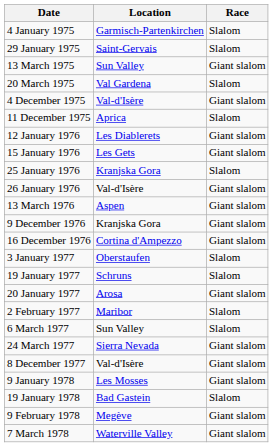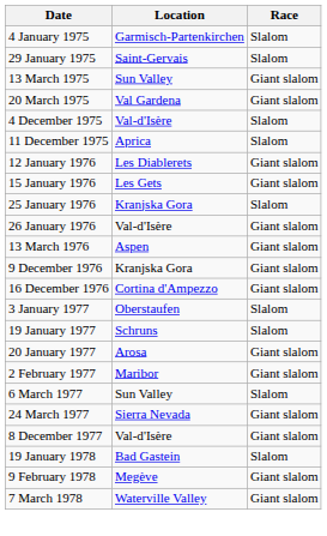 <table class="wikitable">
 <tr>
 <th>Date</th>
 <th>Location</th>
 <th>Race</th>
 </tr>
 <tr>
 <td>4 January 1975</td>
 <td> <a href='#'>Garmisch-Partenkirchen</a></td>
 <td>Slalom</td>
 </tr>
 <tr>
 <td>29 January 1975</td>
 <td> <a href='#'>Saint-Gervais</a></td>
 <td>Slalom</td>
 </tr>
 <tr>
 <td>13 March 1975</td>
 <td> <a href='#'>Sun Valley</a></td>
 <td>Giant slalom</td>
 </tr>
 <tr>
 <td>20 March 1975</td>
 <td> <a href='#'>Val Gardena</a></td>
-<td>Slalom</td>
+<td>Giant slalom</td>
 </tr>
 <tr>
 <td>4 December 1975</td>
 <td> <a href='#'>Val-d'Isère</a></td>
-<td>Giant slalom</td>
+<td>Slalom</td>
 </tr>
 <tr>
 <td>11 December 1975</td>
 <td> <a href='#'>Aprica</a></td>
 <td>Slalom</td>
 </tr>
 <tr>
 <td>12 January 1976</td>
 <td> <a href='#'>Les Diablerets</a></td>
 <td>Giant slalom</td>
 </tr>
 <tr>
 <td>15 January 1976</td>
 <td> <a href='#'>Les Gets</a></td>
 <td>Giant slalom</td>
 </tr>
 <tr>
 <td>25 January 1976</td>
 <td> <a href='#'>Kranjska Gora</a></td>
 <td>Slalom</td>
 </tr>
 <tr>
 <td>26 January 1976</td>
 <td> Val-d'Isère</td>
 <td>Giant slalom</td>
 </tr>
 <tr>
 <td>13 March 1976</td>
 <td> <a href='#'>Aspen</a></td>
 <td>Giant slalom</td>
 </tr>
 <tr>
 <td>9 December 1976</td>
 <td> Kranjska Gora</td>
 <td>Giant slalom</td>
 </tr>
 <tr>
 <td>16 December 1976</td>
 <td> <a href='#'>Cortina d'Ampezzo</a></td>
 <td>Giant slalom</td>
 </tr>
 <tr>
 <td>3 January 1977</td>
 <td> <a href='#'>Oberstaufen</a></td>
 <td>Slalom</td>
 </tr>
 <tr>
 <td>19 January 1977</td>
 <td> <a href='#'>Schruns</a></td>
 <td>Slalom</td>
 </tr>
 <tr>
 <td>20 January 1977</td>
 <td> <a href='#'>Arosa</a></td>
 <td>Giant slalom</td>
 </tr>
 <tr>
 <td>2 February 1977</td>
 <td> <a href='#'>Maribor</a></td>
-<td>Slalom</td>
+<td>Giant slalom</td>
 </tr>
 <tr>
 <td>6 March 1977</td>
 <td> Sun Valley</td>
 <td>Slalom</td>
 </tr>
 <tr>
 <td>24 March 1977</td>
 <td> <a href='#'>Sierra Nevada</a></td>
 <td>Giant slalom</td>
 </tr>
 <tr>
 <td>8 December 1977</td>
 <td> Val-d'Isère</td>
-<td>Giant slalom</td>
-</tr>
-<tr>
-<td>9 January 1978</td>
-<td> <a href='#'>Les Mosses</a></td>
 <td>Giant slalom</td>
 </tr>
 <tr>
 <td>19 January 1978</td>
 <td> <a href='#'>Bad Gastein</a></td>
 <td>Slalom</td>
 </tr>
 <tr>
 <td>9 February 1978</td>
 <td> <a href='#'>Megève</a></td>
 <td>Giant slalom</td>
 </tr>
 <tr>
 <td>7 March 1978</td>
 <td> <a href='#'>Waterville Valley</a></td>
 <td>Giant slalom</td>
 </tr>
 </table>
